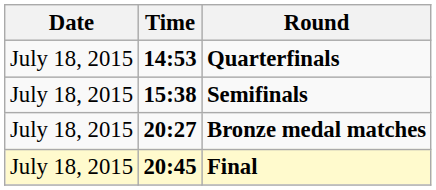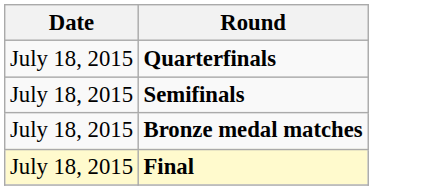 <table class="wikitable">
 <tr>
 <th>Date</th>
-<th>Time</th>
 <th>Round</th>
 </tr>
 <tr>
 <td>July 18, 2015</td>
-<td><strong>14:53</strong></td>
 <td><strong>Quarterfinals</strong></td>
 </tr>
 <tr>
 <td>July 18, 2015</td>
-<td><strong>15:38</strong></td>
 <td><strong>Semifinals</strong></td>
 </tr>
 <tr>
 <td>July 18, 2015</td>
-<td><strong>20:27</strong></td>
 <td><strong>Bronze medal matches</strong></td>
 </tr>
 <tr style=background:lemonchiffon>
 <td>July 18, 2015</td>
-<td><strong>20:45</strong></td>
 <td><strong>Final</strong></td>
 </tr>
 </table>
